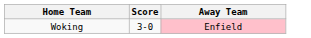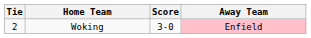 <table class="wikitable" style="text-align:center;">
 <tr>
+<th width=20>Tie</th>
 <th width=175>Home Team</th>
 <th width=20>Score</th>
 <th width=175>Away Team</th>
 </tr>
 <tr>
+<td>2</td>
 <td>Woking</td>
 <td>3-0</td>
 <td style="background: pink;">Enfield</td>
 </tr>
 </table>
